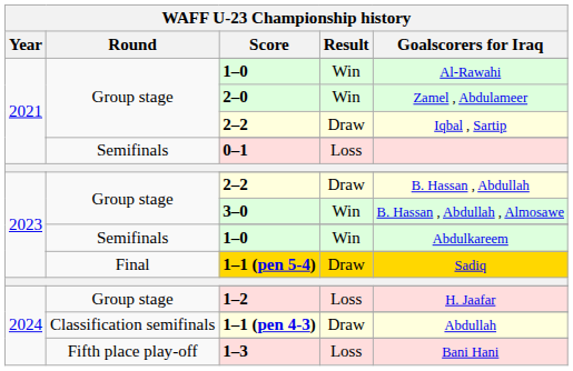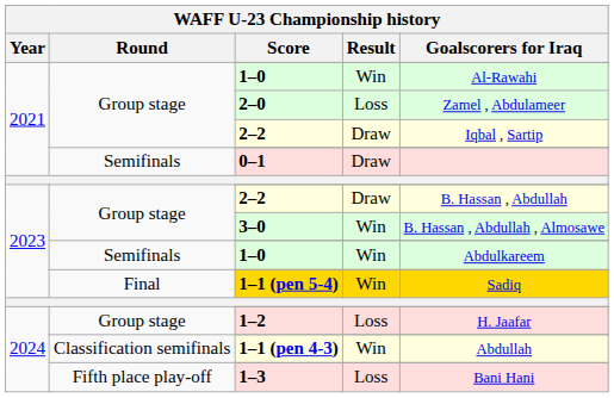 <table class="wikitable sortable mw-collapsible mw-collapsed"  style="text-align:center;">
 <tr>
 <th colspan=5>WAFF U-23 Championship history</th>
 </tr>
 <tr>
 <th>Year</th>
 <th>Round</th>
 <th>Score</th>
 <th>Result</th>
 <th>Goalscorers for Iraq</th>
 </tr>
 <tr>
 <td rowspan=6><a href='#'>2021</a></td>
 <td rowspan=4>Group stage</td>
 </tr>
 <tr bgcolor=#ddffdd>
 <td align="left"> <strong>1–0</strong> </td>
 <td>Win</td>
 <td><small> <a href='#'>Al-Rawahi</a> </small></td>
 </tr>
 <tr bgcolor=#ddffdd>
 <td align="left"> <strong>2–0</strong> </td>
-<td>Win</td>
+<td>Loss</td>
 <td><small> <a href='#'>Zamel</a> , <a href='#'>Abdulameer</a> </small></td>
 </tr>
 <tr bgcolor=#ffffdd>
 <td align="left"> <strong>2–2</strong> </td>
 <td>Draw</td>
 <td><small> <a href='#'>Iqbal</a> , <a href='#'>Sartip</a> </small></td>
 </tr>
 <tr>
 <td rowspan=2>Semifinals</td>
 </tr>
 <tr bgcolor=#ffdddd>
 <td align="left"> <strong>0–1</strong> </td>
-<td>Loss</td>
+<td>Draw</td>
 <td></td>
 </tr>
 <tr>
 <th colspan="5"></th>
 </tr>
 <tr>
 <td rowspan=7><a href='#'>2023</a></td>
 <td rowspan=3>Group stage</td>
 </tr>
 <tr bgcolor=#ffffdd>
 <td align="left"> <strong>2–2</strong> </td>
 <td>Draw</td>
 <td><small> <a href='#'>B. Hassan</a> , <a href='#'>Abdullah</a> </small></td>
 </tr>
 <tr bgcolor=#ddffdd>
 <td align="left"> <strong>3–0</strong> </td>
 <td>Win</td>
 <td><small> <a href='#'>B. Hassan</a> , <a href='#'>Abdullah</a> , <a href='#'>Almosawe</a> </small></td>
 </tr>
 <tr>
 <td rowspan=2>Semifinals</td>
 </tr>
 <tr bgcolor=#ddffdd>
 <td align="left"> <strong>1–0</strong> </td>
 <td>Win</td>
 <td><small> <a href='#'>Abdulkareem</a> </small></td>
 </tr>
 <tr>
 <td rowspan=2>Final</td>
 </tr>
 <tr style="background:gold;">
 <td align="left"> <strong>1–1 (<a href='#'>pen 5-4</a>)</strong> </td>
-<td>Draw</td>
+<td>Win</td>
 <td><small> <a href='#'>Sadiq</a> </small></td>
 </tr>
 <tr>
 <th colspan="5"></th>
 </tr>
 <tr>
 <td rowspan=6><a href='#'>2024</a></td>
 <td rowspan=2>Group stage</td>
 </tr>
 <tr bgcolor=#ffdddd>
 <td align="left"> <strong>1–2</strong> </td>
 <td>Loss</td>
 <td><small> <a href='#'>H. Jaafar</a> </small></td>
 </tr>
 <tr>
 <td rowspan=2>Classification semifinals</td>
 </tr>
 <tr bgcolor=#ffffdd>
 <td align="left"> <strong>1–1 (<a href='#'>pen 4-3</a>)</strong> </td>
-<td>Draw</td>
+<td>Win</td>
 <td><small> <a href='#'>Abdullah</a> </small></td>
 </tr>
 <tr>
 <td rowspan=2>Fifth place play-off</td>
 </tr>
 <tr bgcolor=#ffdddd>
 <td align="left"> <strong>1–3</strong> </td>
 <td>Loss</td>
 <td><small> <a href='#'>Bani Hani</a> </small></td>
 </tr>
 </table>
